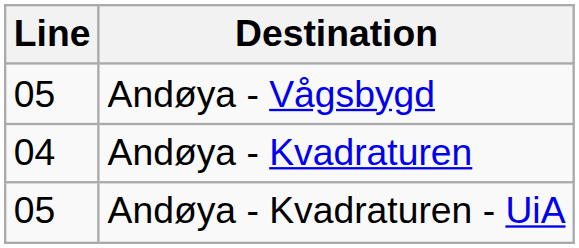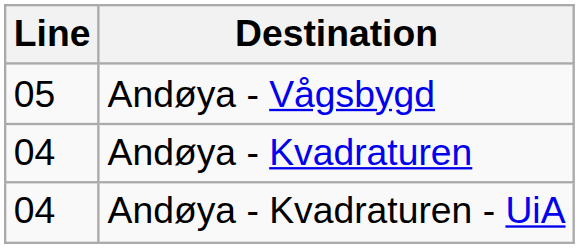 <table class="wikitable sortable">
 <tr>
 <th>Line</th>
 <th>Destination</th>
 </tr>
 <tr>
 <td>05</td>
 <td>Andøya - <a href='#'>Vågsbygd</a></td>
 </tr>
 <tr>
 <td>04</td>
 <td>Andøya - <a href='#'>Kvadraturen</a></td>
 </tr>
 <tr>
-<td>05</td>
+<td>04</td>
 <td>Andøya - Kvadraturen - <a href='#'>UiA</a></td>
 </tr>
 </table>
